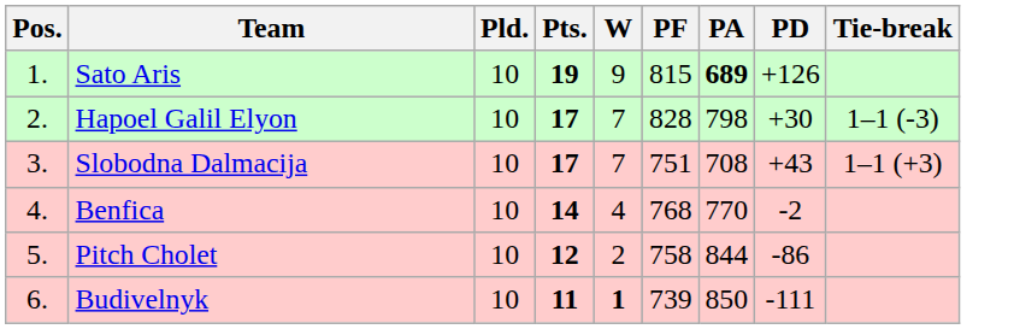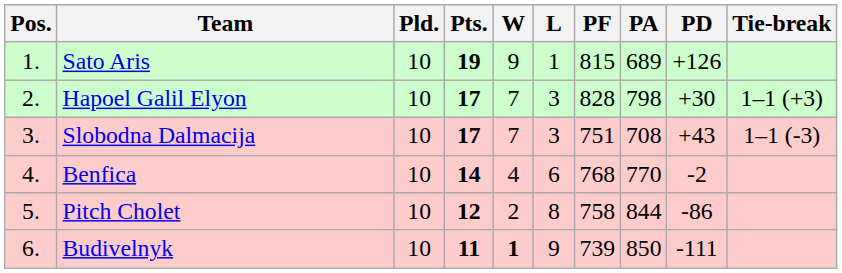 <table class="wikitable" style="text-align:center">
 <tr>
 <th width=15>Pos.</th>
 <th width=220>Team</th>
 <th width=20>Pld.</th>
 <th width=20>Pts.</th>
 <th width=20>W</th>
+<th width=20>L</th>
 <th width=20>PF</th>
 <th width=20>PA</th>
 <th width=20>PD</th>
 <th>Tie-break</th>
 </tr>
 <tr style="background: #ccffcc;">
 <td>1.</td>
 <td align=left> <a href='#'>Sato Aris</a></td>
 <td>10</td>
 <td><strong>19</strong></td>
 <td>9</td>
+<td>1</td>
 <td>815</td>
-<td><strong>689</strong></td>
+<td>689</td>
 <td>+126</td>
 <td></td>
 </tr>
 <tr style="background: #ccffcc;">
 <td>2.</td>
 <td align=left> <a href='#'>Hapoel Galil Elyon</a></td>
 <td>10</td>
 <td><strong>17</strong></td>
 <td>7</td>
+<td>3</td>
 <td>828</td>
 <td>798</td>
 <td>+30</td>
-<td>1–1 (-3)</td>
+<td>1–1 (+3)</td>
 </tr>
 <tr style="background: #ffcccc;">
 <td>3.</td>
 <td align=left> <a href='#'>Slobodna Dalmacija</a></td>
 <td>10</td>
 <td><strong>17</strong></td>
 <td>7</td>
+<td>3</td>
 <td>751</td>
 <td>708</td>
 <td>+43</td>
-<td>1–1 (+3)</td>
+<td>1–1 (-3)</td>
 </tr>
 <tr style="background: #ffcccc;">
 <td>4.</td>
 <td align=left> <a href='#'>Benfica</a></td>
 <td>10</td>
 <td><strong>14</strong></td>
 <td>4</td>
+<td>6</td>
 <td>768</td>
 <td>770</td>
 <td>-2</td>
 <td></td>
 </tr>
 <tr style="background: #ffcccc;">
 <td>5.</td>
 <td align=left> <a href='#'>Pitch Cholet</a></td>
 <td>10</td>
 <td><strong>12</strong></td>
 <td>2</td>
+<td>8</td>
 <td>758</td>
 <td>844</td>
 <td>-86</td>
 <td></td>
 </tr>
 <tr style="background: #ffcccc;">
 <td>6.</td>
 <td align=left> <a href='#'>Budivelnyk</a></td>
 <td>10</td>
 <td><strong>11</strong></td>
 <td><strong>1</strong></td>
+<td>9</td>
 <td>739</td>
 <td>850</td>
 <td>-111</td>
 <td></td>
 </tr>
 </table>
